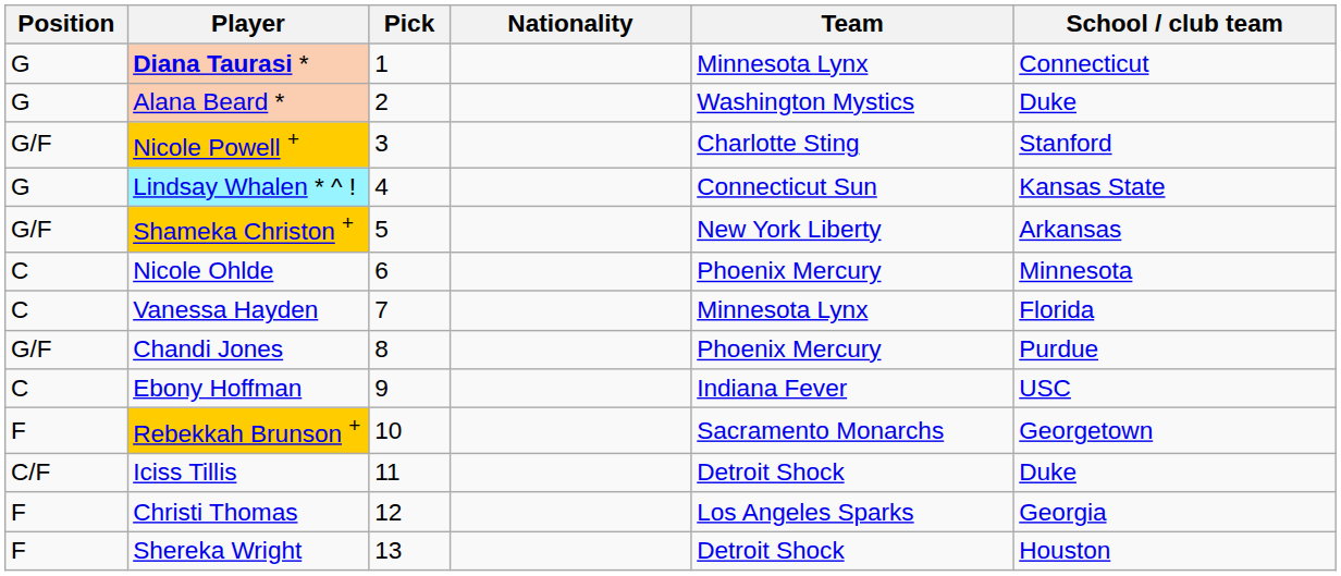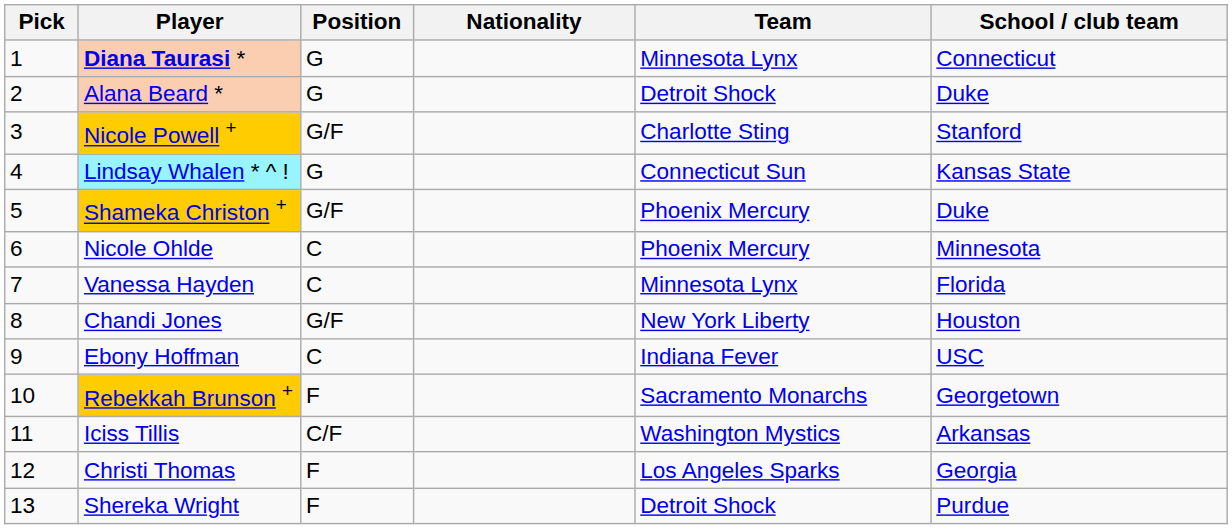 <table class="wikitable sortable">
 <tr>
+<th style="width:5%;">Pick</th>
+<th style="width:15%;">Player</th>
 <th style="width:5%;">Position</th>
-<th style="width:15%;">Player</th>
-<th style="width:5%;">Pick</th>
 <th style="width:15%;">Nationality</th>
 <th style="width:20%;">Team</th>
 <th style="width:20%;">School / club team</th>
 </tr>
 <tr>
+<td>1</td>
+<td bgcolor="#FBCEB1"><strong><a href='#'>Diana Taurasi</a></strong> *</td>
 <td>G</td>
-<td bgcolor="#FBCEB1"><strong><a href='#'>Diana Taurasi</a></strong> *</td>
-<td>1</td>
 <td></td>
 <td><a href='#'>Minnesota Lynx</a> </td>
 <td><a href='#'>Connecticut</a></td>
 </tr>
 <tr>
+<td>2</td>
+<td bgcolor="#FBCEB1"><a href='#'>Alana Beard</a> *</td>
 <td>G</td>
-<td bgcolor="#FBCEB1"><a href='#'>Alana Beard</a> *</td>
-<td>2</td>
 <td></td>
-<td><a href='#'>Washington Mystics</a></td>
+<td><a href='#'>Detroit Shock</a> </td>
 <td><a href='#'>Duke</a></td>
 </tr>
 <tr>
+<td>3</td>
+<td bgcolor="#FFCC00"><a href='#'>Nicole Powell</a> <sup>+</sup></td>
 <td>G/F</td>
-<td bgcolor="#FFCC00"><a href='#'>Nicole Powell</a> <sup>+</sup></td>
-<td>3</td>
 <td></td>
 <td><a href='#'>Charlotte Sting</a> </td>
 <td><a href='#'>Stanford</a></td>
 </tr>
 <tr>
+<td>4</td>
+<td bgcolor="98f5ff"><a href='#'>Lindsay Whalen</a> * ^ !</td>
 <td>G</td>
-<td bgcolor="98f5ff"><a href='#'>Lindsay Whalen</a> * ^ !</td>
-<td>4</td>
 <td></td>
 <td><a href='#'>Connecticut Sun</a> </td>
 <td><a href='#'>Kansas State</a></td>
 </tr>
 <tr>
+<td>5</td>
+<td bgcolor="#FFCC00"><a href='#'>Shameka Christon</a> <sup>+</sup></td>
 <td>G/F</td>
-<td bgcolor="#FFCC00"><a href='#'>Shameka Christon</a> <sup>+</sup></td>
-<td>5</td>
 <td></td>
-<td><a href='#'>New York Liberty</a></td>
-<td><a href='#'>Arkansas</a></td>
+<td><a href='#'>Phoenix Mercury</a></td>
+<td><a href='#'>Duke</a></td>
 </tr>
 <tr>
+<td>6</td>
+<td><a href='#'>Nicole Ohlde</a></td>
 <td>C</td>
-<td><a href='#'>Nicole Ohlde</a></td>
-<td>6</td>
 <td></td>
 <td><a href='#'>Phoenix Mercury</a></td>
 <td><a href='#'>Minnesota</a></td>
 </tr>
 <tr>
+<td>7</td>
+<td><a href='#'>Vanessa Hayden</a></td>
 <td>C</td>
-<td><a href='#'>Vanessa Hayden</a></td>
-<td>7</td>
 <td></td>
 <td><a href='#'>Minnesota Lynx</a></td>
 <td><a href='#'>Florida</a></td>
 </tr>
 <tr>
+<td>8</td>
+<td><a href='#'>Chandi Jones</a></td>
 <td>G/F</td>
-<td><a href='#'>Chandi Jones</a></td>
-<td>8</td>
 <td></td>
-<td><a href='#'>Phoenix Mercury</a></td>
-<td><a href='#'>Purdue</a></td>
+<td><a href='#'>New York Liberty</a></td>
+<td><a href='#'>Houston</a></td>
 </tr>
 <tr>
+<td>9</td>
+<td><a href='#'>Ebony Hoffman</a></td>
 <td>C</td>
-<td><a href='#'>Ebony Hoffman</a></td>
-<td>9</td>
 <td></td>
 <td><a href='#'>Indiana Fever</a> </td>
 <td><a href='#'>USC</a></td>
 </tr>
 <tr>
+<td>10</td>
+<td bgcolor="#FFCC00"><a href='#'>Rebekkah Brunson</a> <sup>+</sup></td>
 <td>F</td>
-<td bgcolor="#FFCC00"><a href='#'>Rebekkah Brunson</a> <sup>+</sup></td>
-<td>10</td>
 <td></td>
 <td><a href='#'>Sacramento Monarchs</a></td>
 <td><a href='#'>Georgetown</a></td>
 </tr>
 <tr>
+<td>11</td>
+<td><a href='#'>Iciss Tillis</a></td>
 <td>C/F</td>
-<td><a href='#'>Iciss Tillis</a></td>
-<td>11</td>
 <td></td>
-<td><a href='#'>Detroit Shock</a> </td>
-<td><a href='#'>Duke</a></td>
+<td><a href='#'>Washington Mystics</a></td>
+<td><a href='#'>Arkansas</a></td>
 </tr>
 <tr>
+<td>12</td>
+<td><a href='#'>Christi Thomas</a></td>
 <td>F</td>
-<td><a href='#'>Christi Thomas</a></td>
-<td>12</td>
 <td></td>
 <td><a href='#'>Los Angeles Sparks</a></td>
 <td><a href='#'>Georgia</a></td>
 </tr>
 <tr>
+<td>13</td>
+<td><a href='#'>Shereka Wright</a></td>
 <td>F</td>
-<td><a href='#'>Shereka Wright</a></td>
-<td>13</td>
 <td></td>
 <td><a href='#'>Detroit Shock</a></td>
-<td><a href='#'>Houston</a></td>
+<td><a href='#'>Purdue</a></td>
 </tr>
 </table>
